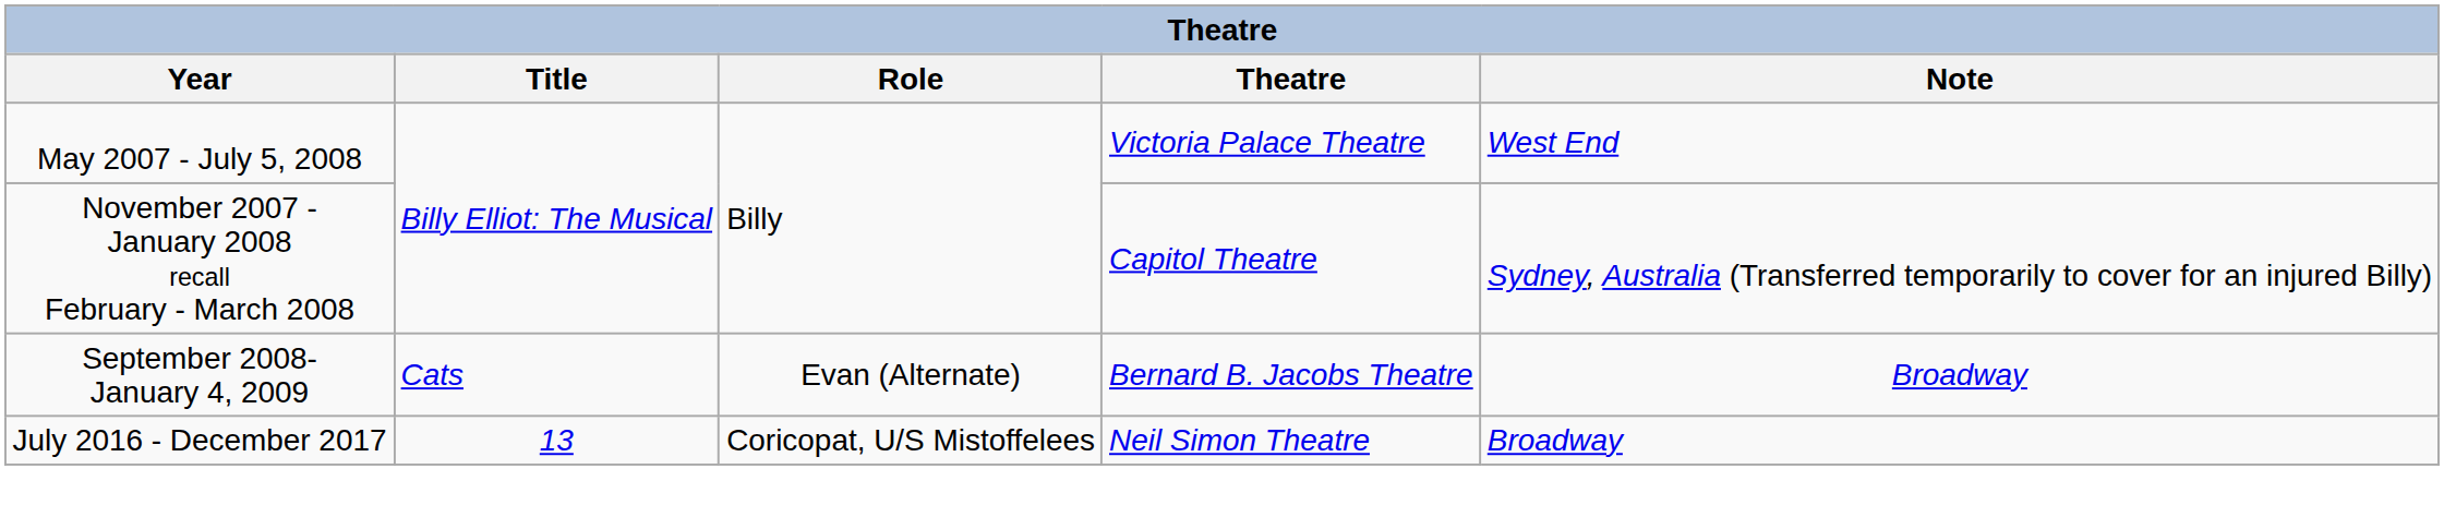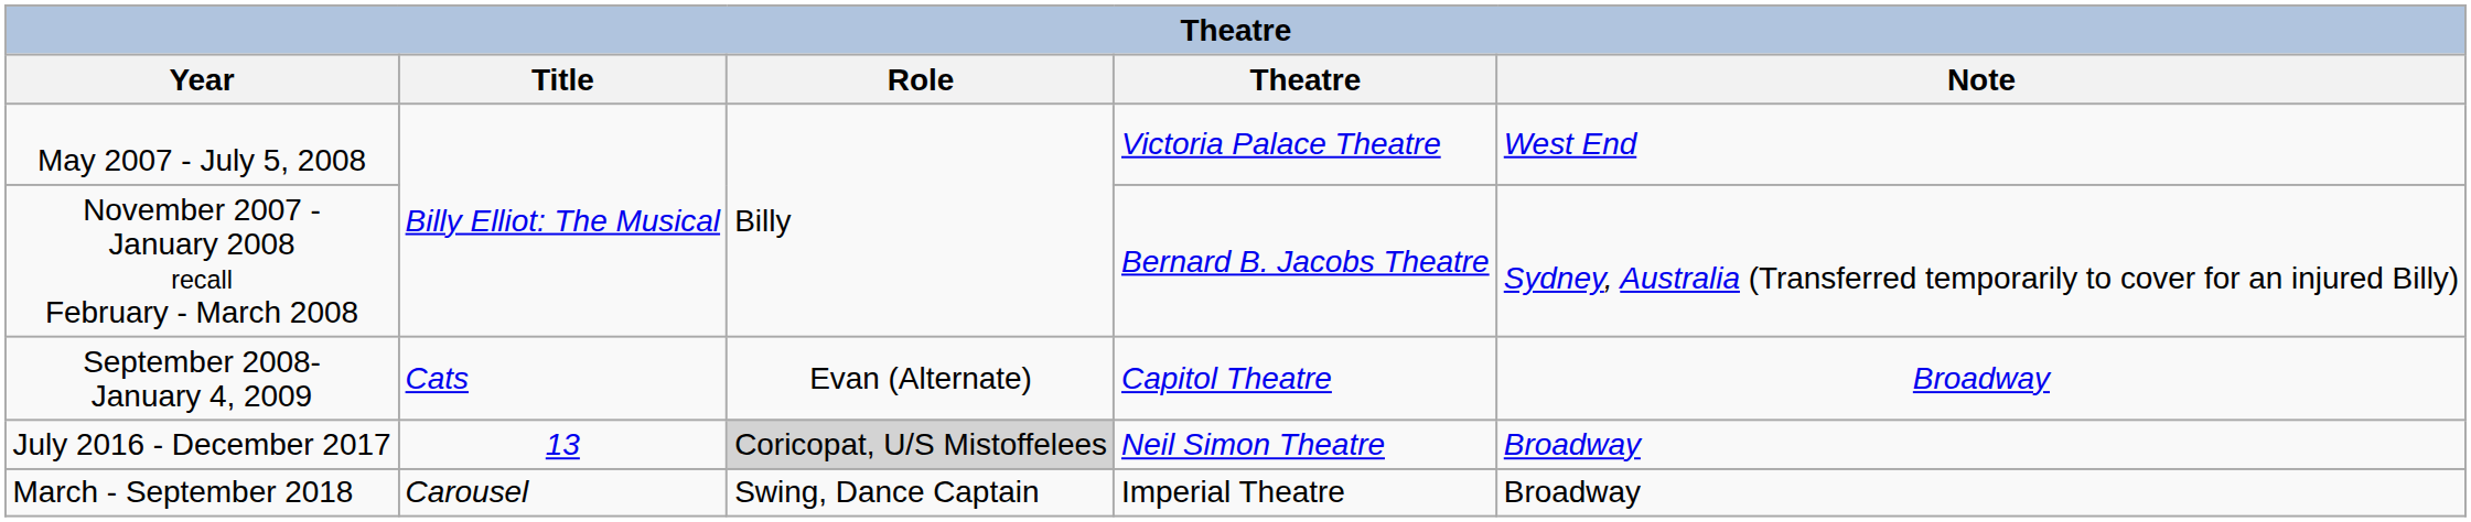 <table class="wikitable" style="font-size: 90%;">
 <tr>
 <th colspan="5" style="background: LightSteelBlue;">Theatre</th>
 </tr>
 <tr>
 <th>Year</th>
 <th>Title</th>
 <th>Role</th>
 <th>Theatre</th>
 <th>Note</th>
 </tr>
 <tr>
 <td style="text-align:center;"><br>May 2007 - July 5, 2008</td>
 <td rowspan="2"><em><a href='#'>Billy Elliot: The Musical</a></em></td>
 <td rowspan="2">Billy</td>
 <td><em><a href='#'>Victoria Palace Theatre</a></em></td>
 <td><em><a href='#'>West End</a></em></td>
 </tr>
 <tr>
 <td rowspan="1" style="text-align:center;">November 2007 -<br>January 2008<br><small>recall</small><br>February - March 2008</td>
-<td><em><a href='#'>Capitol Theatre</a></em></td>
+<td><em><a href='#'>Bernard B. Jacobs Theatre</a></em></td>
 <td style="text-align:center;"><br><em><a href='#'>Sydney</a>, <a href='#'>Australia</a></em> (Transferred temporarily to cover for an injured Billy)</td>
 </tr>
 <tr>
 <td rowspan="1" style="text-align:center;">September 2008-<br>January 4, 2009</td>
 <td><em><a href='#'>Cats</a></em></td>
 <td style="text-align:center;">Evan (Alternate)</td>
-<td><em><a href='#'>Bernard B. Jacobs Theatre</a></em></td>
+<td><em><a href='#'>Capitol Theatre</a></em></td>
 <td style="text-align:center;"><em><a href='#'>Broadway</a></em></td>
 </tr>
 <tr>
 <td rowspan="1">July 2016 - December 2017</td>
 <td style="text-align:center;"><em><a href='#'>13</a></em></td>
-<td>Coricopat, U/S Mistoffelees</td>
+<td style="background: lightgrey;">Coricopat, U/S Mistoffelees</td>
 <td><em><a href='#'>Neil Simon Theatre</a></em></td>
 <td><em><a href='#'>Broadway</a></em></td>
 </tr>
+<tr>
+<td>March - September 2018</td>
+<td><em>Carousel</em></td>
+<td>Swing, Dance Captain</td>
+<td>Imperial Theatre</td>
+<td>Broadway</td>
+</tr>
 </table>
